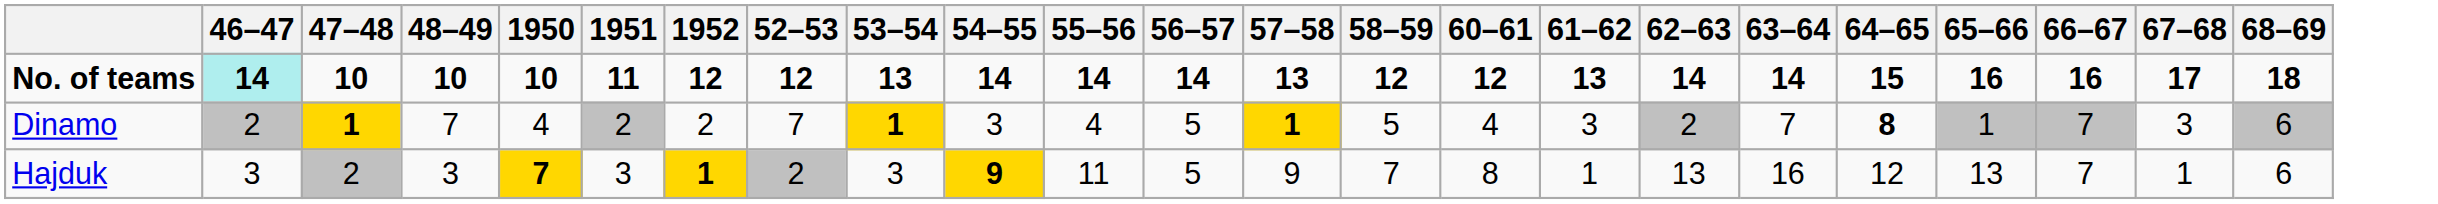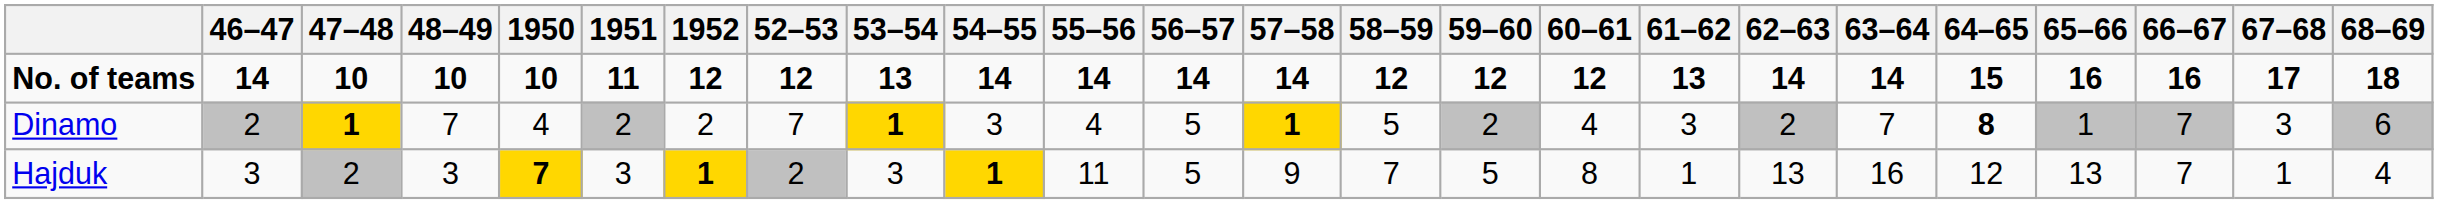 <table border=1 bordercolor="#CCCCCC" class=wikitable style="font-size:90%;">
 <tr align=LEFT valign=CENTER>
 <th></th>
 <th>46–47</th>
 <th>47–48</th>
 <th>48–49</th>
 <th>1950</th>
 <th>1951</th>
 <th>1952</th>
 <th>52–53</th>
 <th>53–54</th>
 <th>54–55</th>
 <th>55–56</th>
 <th>56–57</th>
 <th>57–58</th>
 <th>58–59</th>
+<th>59–60</th>
 <th>60–61</th>
 <th>61–62</th>
 <th>62–63</th>
 <th>63–64</th>
 <th>64–65</th>
 <th>65–66</th>
 <th>66–67</th>
 <th>67–68</th>
 <th>68–69</th>
 </tr>
 <tr align=CENTER>
 <td><strong>No. of teams</strong></td>
-<td style="background: paleturquoise;"><strong>14</strong></td>
+<td><strong>14</strong></td>
 <td><strong>10</strong></td>
 <td><strong>10</strong></td>
 <td><strong>10</strong></td>
 <td><strong>11</strong></td>
 <td><strong>12</strong></td>
 <td><strong>12</strong></td>
 <td><strong>13</strong></td>
 <td><strong>14</strong></td>
 <td><strong>14</strong></td>
 <td><strong>14</strong></td>
-<td><strong>13</strong></td>
+<td><strong>14</strong></td>
+<td><strong>12</strong></td>
 <td><strong>12</strong></td>
 <td><strong>12</strong></td>
 <td><strong>13</strong></td>
 <td><strong>14</strong></td>
 <td><strong>14</strong></td>
 <td><strong>15</strong></td>
 <td><strong>16</strong></td>
 <td><strong>16</strong></td>
 <td><strong>17</strong></td>
 <td><strong>18</strong></td>
 </tr>
 <tr align=CENTER valign=BOTTOM>
 <td align=LEFT><a href='#'>Dinamo</a></td>
 <td bgcolor=silver>2</td>
 <td bgcolor=gold><strong>1</strong></td>
 <td>7</td>
 <td>4</td>
 <td bgcolor=silver>2</td>
 <td>2</td>
 <td>7</td>
 <td bgcolor=gold><strong>1</strong></td>
 <td>3</td>
 <td>4</td>
 <td>5</td>
 <td bgcolor=gold><strong>1</strong></td>
 <td>5</td>
+<td bgcolor=silver>2</td>
 <td>4</td>
 <td>3</td>
 <td bgcolor=silver>2</td>
 <td>7</td>
 <td><strong>8</strong></td>
 <td bgcolor=silver>1</td>
 <td bgcolor=silver>7</td>
 <td>3</td>
 <td bgcolor=silver>6</td>
 </tr>
 <tr align=CENTER valign=BOTTOM>
 <td align=LEFT><a href='#'>Hajduk</a></td>
 <td>3</td>
 <td bgcolor=silver>2</td>
 <td>3</td>
 <td bgcolor=gold><strong>7</strong></td>
 <td>3</td>
 <td bgcolor=gold><strong>1</strong></td>
 <td bgcolor=silver>2</td>
 <td>3</td>
-<td bgcolor=gold><strong>9</strong></td>
+<td bgcolor=gold><strong>1</strong></td>
 <td>11</td>
 <td>5</td>
 <td>9</td>
 <td>7</td>
+<td>5</td>
 <td>8</td>
 <td>1</td>
 <td>13</td>
 <td>16</td>
 <td>12</td>
 <td>13</td>
 <td>7</td>
 <td>1</td>
-<td>6</td>
+<td>4</td>
 </tr>
 </table>
